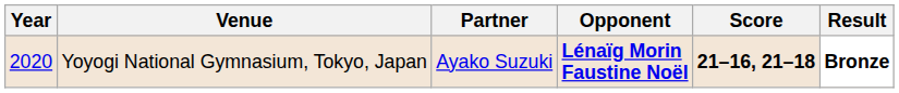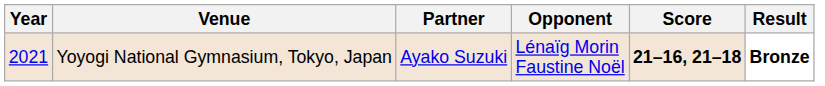 <table class="sortable wikitable" style="font-size: 90%;">
 <tr>
 <th>Year</th>
 <th>Venue</th>
 <th>Partner</th>
 <th>Opponent</th>
 <th>Score</th>
 <th>Result</th>
 </tr>
 <tr style="background:#F3E6D7">
-<td align="center"><a href='#'>2020</a></td>
+<td align="center"><a href='#'>2021</a></td>
 <td align="left">Yoyogi National Gymnasium, Tokyo, Japan</td>
 <td align="left"> <a href='#'>Ayako Suzuki</a></td>
-<td align="left"><strong> <a href='#'>Lénaïg Morin</a><br> <a href='#'>Faustine Noël</a></strong></td>
+<td align="left"> <a href='#'>Lénaïg Morin</a><br> <a href='#'>Faustine Noël</a></td>
 <td align="left"><strong>21–16, 21–18</strong></td>
 <td style="text-align:left; background:white"> <strong>Bronze</strong></td>
 </tr>
 </table>
